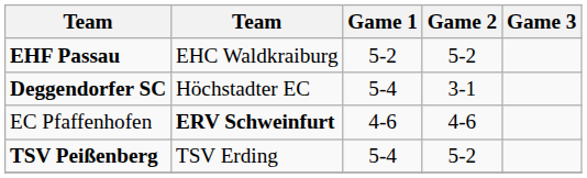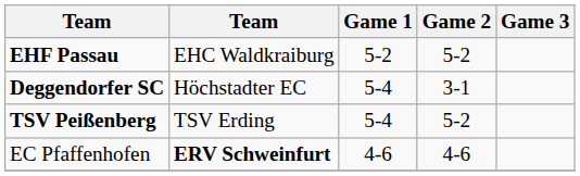 <table class="wikitable">
 <tr>
 <th>Team</th>
 <th>Team</th>
 <th>Game 1</th>
 <th>Game 2</th>
 <th>Game 3</th>
 </tr>
 <tr>
 <td><strong>EHF Passau</strong></td>
 <td>EHC Waldkraiburg</td>
 <td align="center">5-2</td>
 <td align="center">5-2</td>
 <td align="center"></td>
 </tr>
 <tr>
 <td><strong>Deggendorfer SC</strong></td>
 <td>Höchstadter EC</td>
 <td align="center">5-4</td>
 <td align="center">3-1</td>
 <td align="center"></td>
 </tr>
 <tr>
+<td><strong>TSV Peißenberg</strong></td>
+<td>TSV Erding</td>
+<td align="center">5-4</td>
+<td align="center">5-2</td>
+<td align="center"></td>
+</tr>
+<tr>
 <td>EC Pfaffenhofen</td>
 <td><strong>ERV Schweinfurt</strong></td>
 <td align="center">4-6</td>
 <td align="center">4-6</td>
 <td align="center"></td>
 </tr>
 <tr>
-<td><strong>TSV Peißenberg</strong></td>
-<td>TSV Erding</td>
-<td align="center">5-4</td>
-<td align="center">5-2</td>
-<td align="center"></td>
-</tr>
-<tr>
 </tr>
 </table>
